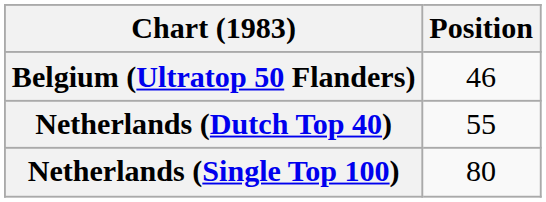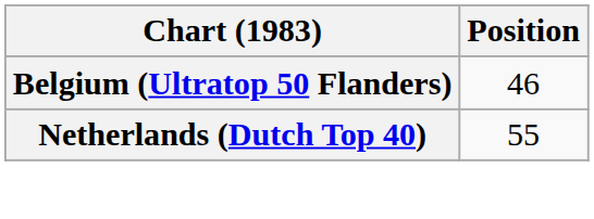 <table class="wikitable sortable plainrowheaders">
 <tr>
 <th>Chart (1983)</th>
 <th>Position</th>
 </tr>
 <tr>
 <th scope="row">Belgium (<a href='#'>Ultratop 50</a> Flanders)</th>
 <td align="center">46</td>
 </tr>
 <tr>
 <th scope="row">Netherlands (<a href='#'>Dutch Top 40</a>)</th>
 <td align="center">55</td>
 </tr>
-<tr>
-<th scope="row">Netherlands (<a href='#'>Single Top 100</a>)</th>
-<td align="center">80</td>
-</tr>
 </table>
